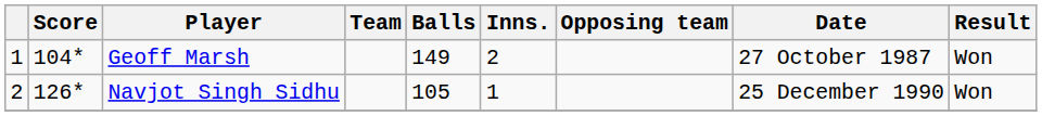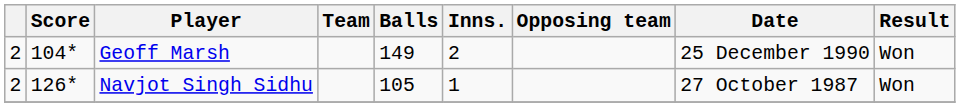 <table class="wikitable sortable">
 <tr>
 <th scope="col"></th>
 <th scope="col">Score</th>
 <th scope="col">Player</th>
 <th scope="col">Team</th>
 <th scope="col">Balls</th>
 <th scope="col">Inns.</th>
 <th scope="col">Opposing team</th>
 <th scope="col">Date</th>
 <th scope="col">Result</th>
 </tr>
 <tr>
-<td>1</td>
+<td>2</td>
 <td>104*</td>
 <td><a href='#'>Geoff Marsh</a></td>
 <td></td>
 <td>149</td>
 <td>2</td>
 <td></td>
-<td>27 October 1987</td>
+<td>25 December 1990</td>
 <td>Won</td>
 </tr>
 <tr>
 <td>2</td>
 <td>126*</td>
 <td><a href='#'>Navjot Singh Sidhu</a></td>
 <td></td>
 <td>105</td>
 <td>1</td>
 <td></td>
-<td>25 December 1990</td>
+<td>27 October 1987</td>
 <td>Won</td>
 </tr>
 <tr>
 </tr>
 </table>
